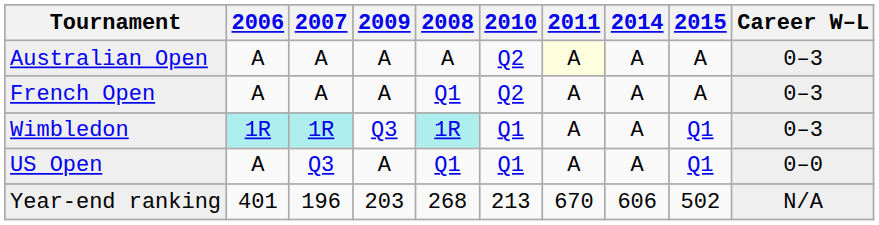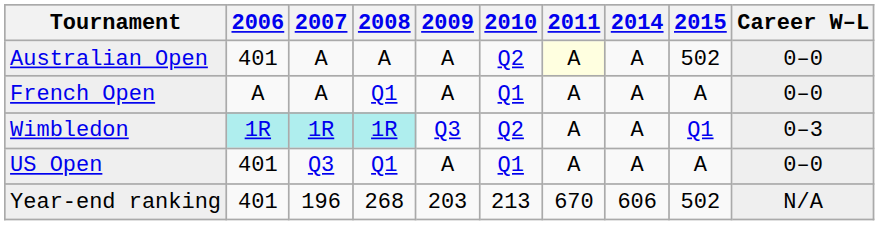 <table class="wikitable">
 <tr style="background:#efefef;">
 <th>Tournament</th>
 <th><a href='#'>2006</a></th>
 <th><a href='#'>2007</a></th>
+<th><a href='#'>2008</a></th>
 <th><a href='#'>2009</a></th>
-<th><a href='#'>2008</a></th>
 <th><a href='#'>2010</a></th>
 <th><a href='#'>2011</a></th>
 <th><a href='#'>2014</a></th>
 <th><a href='#'>2015</a></th>
 <th>Career W–L</th>
 </tr>
 <tr>
 <td style="background:#EFEFEF;"><a href='#'>Australian Open</a></td>
-<td style="text-align:center;">A</td>
+<td style="text-align:center;">401</td>
 <td style="text-align:center;">A</td>
 <td style="text-align:center;">A</td>
 <td style="text-align:center;">A</td>
 <td style="text-align:center;"><a href='#'>Q2</a></td>
 <td style="background: lightyellow; text-align:center;">A</td>
 <td style="text-align:center;">A</td>
-<td style="text-align:center;">A</td>
-<td style="text-align:center; background:#efefef;">0–3</td>
+<td style="text-align:center;">502</td>
+<td style="text-align:center; background:#efefef;">0–0</td>
 </tr>
 <tr>
 <td style="background:#EFEFEF;"><a href='#'>French Open</a></td>
 <td style="text-align:center;">A</td>
 <td style="text-align:center;">A</td>
+<td style="text-align:center;"><a href='#'>Q1</a></td>
 <td style="text-align:center;">A</td>
 <td style="text-align:center;"><a href='#'>Q1</a></td>
-<td style="text-align:center;"><a href='#'>Q2</a></td>
 <td style="text-align:center;">A</td>
 <td style="text-align:center;">A</td>
 <td style="text-align:center;">A</td>
-<td style="text-align:center; background:#efefef;">0–3</td>
+<td style="text-align:center; background:#efefef;">0–0</td>
 </tr>
 <tr>
 <td style="background:#EFEFEF;"><a href='#'>Wimbledon</a></td>
 <td style="text-align:center; background:#afeeee;"><a href='#'>1R</a></td>
 <td style="text-align:center; background:#afeeee;"><a href='#'>1R</a></td>
+<td style="text-align:center; background:#afeeee;"><a href='#'>1R</a></td>
 <td style="text-align:center;"><a href='#'>Q3</a></td>
-<td style="text-align:center; background:#afeeee;"><a href='#'>1R</a></td>
-<td style="text-align:center;"><a href='#'>Q1</a></td>
+<td style="text-align:center;"><a href='#'>Q2</a></td>
 <td style="text-align:center;">A</td>
 <td style="text-align:center;">A</td>
 <td style="text-align:center;"><a href='#'>Q1</a></td>
 <td style="text-align:center; background:#efefef;">0–3</td>
 </tr>
 <tr>
 <td style="background:#EFEFEF;"><a href='#'>US Open</a></td>
+<td style="text-align:center;">401</td>
+<td style="text-align:center;"><a href='#'>Q3</a></td>
+<td style="text-align:center;"><a href='#'>Q1</a></td>
 <td style="text-align:center;">A</td>
-<td style="text-align:center;"><a href='#'>Q3</a></td>
-<td style="text-align:center;">A</td>
-<td style="text-align:center;"><a href='#'>Q1</a></td>
 <td style="text-align:center;"><a href='#'>Q1</a></td>
 <td style="text-align:center;">A</td>
 <td style="text-align:center;">A</td>
-<td style="text-align:center;"><a href='#'>Q1</a></td>
+<td style="text-align:center;">A</td>
 <td style="text-align:center; background:#efefef;">0–0</td>
 </tr>
 <tr>
 <td style="background:#EFEFEF;">Year-end ranking</td>
 <td style="text-align:center;">401</td>
 <td style="text-align:center;">196</td>
+<td style="text-align:center;">268</td>
 <td style="text-align:center;">203</td>
-<td style="text-align:center;">268</td>
 <td style="text-align:center;">213</td>
 <td style="text-align:center;">670</td>
 <td style="text-align:center;">606</td>
 <td style="text-align:center;">502</td>
 <td style="text-align:center; background:#efefef;">N/A</td>
 </tr>
 </table>
